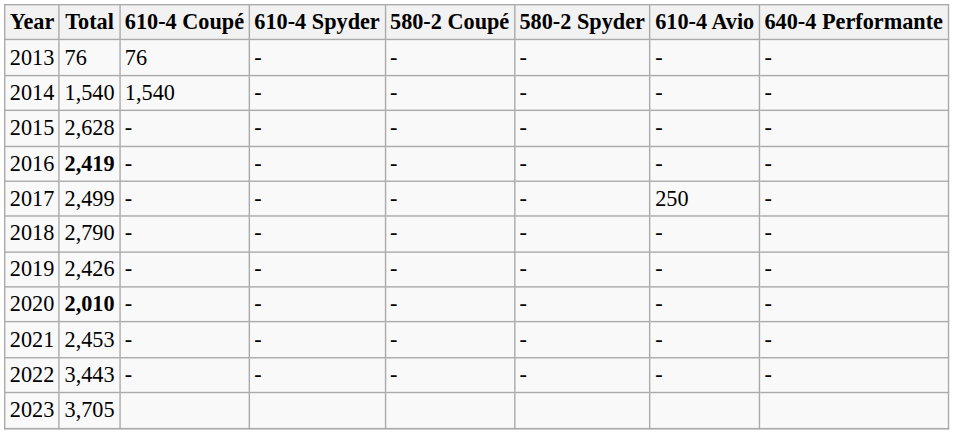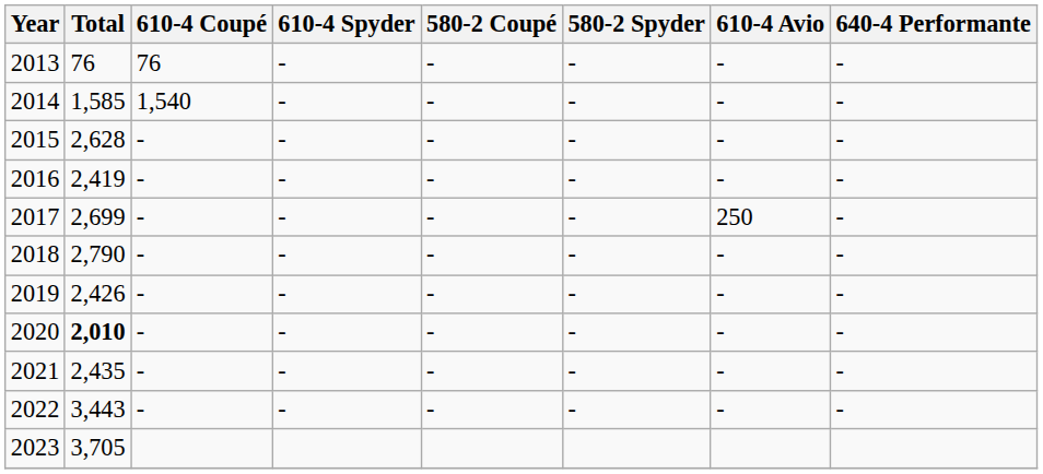 <table class="wikitable">
 <tr>
 <th>Year</th>
 <th>Total</th>
 <th>610-4 Coupé</th>
 <th>610-4 Spyder</th>
 <th>580-2 Coupé</th>
 <th>580-2 Spyder</th>
 <th>610-4 Avio</th>
 <th>640-4 Performante</th>
 </tr>
 <tr>
 <td>2013</td>
 <td>76</td>
 <td>76</td>
 <td>-</td>
 <td>-</td>
 <td>-</td>
 <td>-</td>
 <td>-</td>
 </tr>
 <tr>
 <td>2014</td>
-<td>1,540</td>
+<td>1,585</td>
 <td>1,540</td>
 <td>-</td>
 <td>-</td>
 <td>-</td>
 <td>-</td>
 <td>-</td>
 </tr>
 <tr>
 <td>2015</td>
 <td>2,628</td>
 <td>-</td>
 <td>-</td>
 <td>-</td>
 <td>-</td>
 <td>-</td>
 <td>-</td>
 </tr>
 <tr>
 <td>2016</td>
-<td><strong>2,419</strong></td>
+<td>2,419</td>
 <td>-</td>
 <td>-</td>
 <td>-</td>
 <td>-</td>
 <td>-</td>
 <td>-</td>
 </tr>
 <tr>
 <td>2017</td>
-<td>2,499</td>
+<td>2,699</td>
 <td>-</td>
 <td>-</td>
 <td>-</td>
 <td>-</td>
 <td>250</td>
 <td>-</td>
 </tr>
 <tr>
 <td>2018</td>
 <td>2,790</td>
 <td>-</td>
 <td>-</td>
 <td>-</td>
 <td>-</td>
 <td>-</td>
 <td>-</td>
 </tr>
 <tr>
 <td>2019</td>
 <td>2,426</td>
 <td>-</td>
 <td>-</td>
 <td>-</td>
 <td>-</td>
 <td>-</td>
 <td>-</td>
 </tr>
 <tr>
 <td>2020</td>
 <td><strong>2,010</strong></td>
 <td>-</td>
 <td>-</td>
 <td>-</td>
 <td>-</td>
 <td>-</td>
 <td>-</td>
 </tr>
 <tr>
 <td>2021</td>
-<td>2,453</td>
+<td>2,435</td>
 <td>-</td>
 <td>-</td>
 <td>-</td>
 <td>-</td>
 <td>-</td>
 <td>-</td>
 </tr>
 <tr>
 <td>2022</td>
 <td>3,443</td>
 <td>-</td>
 <td>-</td>
 <td>-</td>
 <td>-</td>
 <td>-</td>
 <td>-</td>
 </tr>
 <tr>
 <td>2023</td>
 <td>3,705</td>
 <td></td>
 <td></td>
 <td></td>
 <td></td>
 <td></td>
 <td></td>
 </tr>
 <tr>
 </tr>
 </table>
